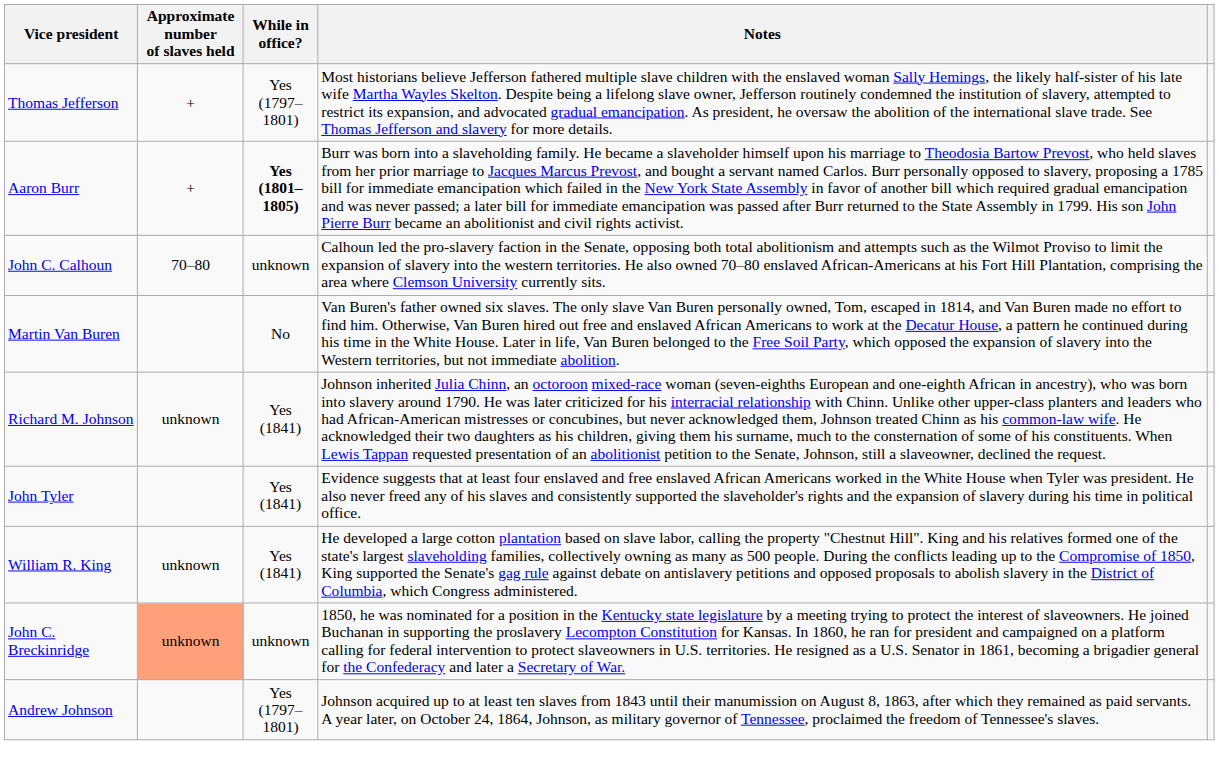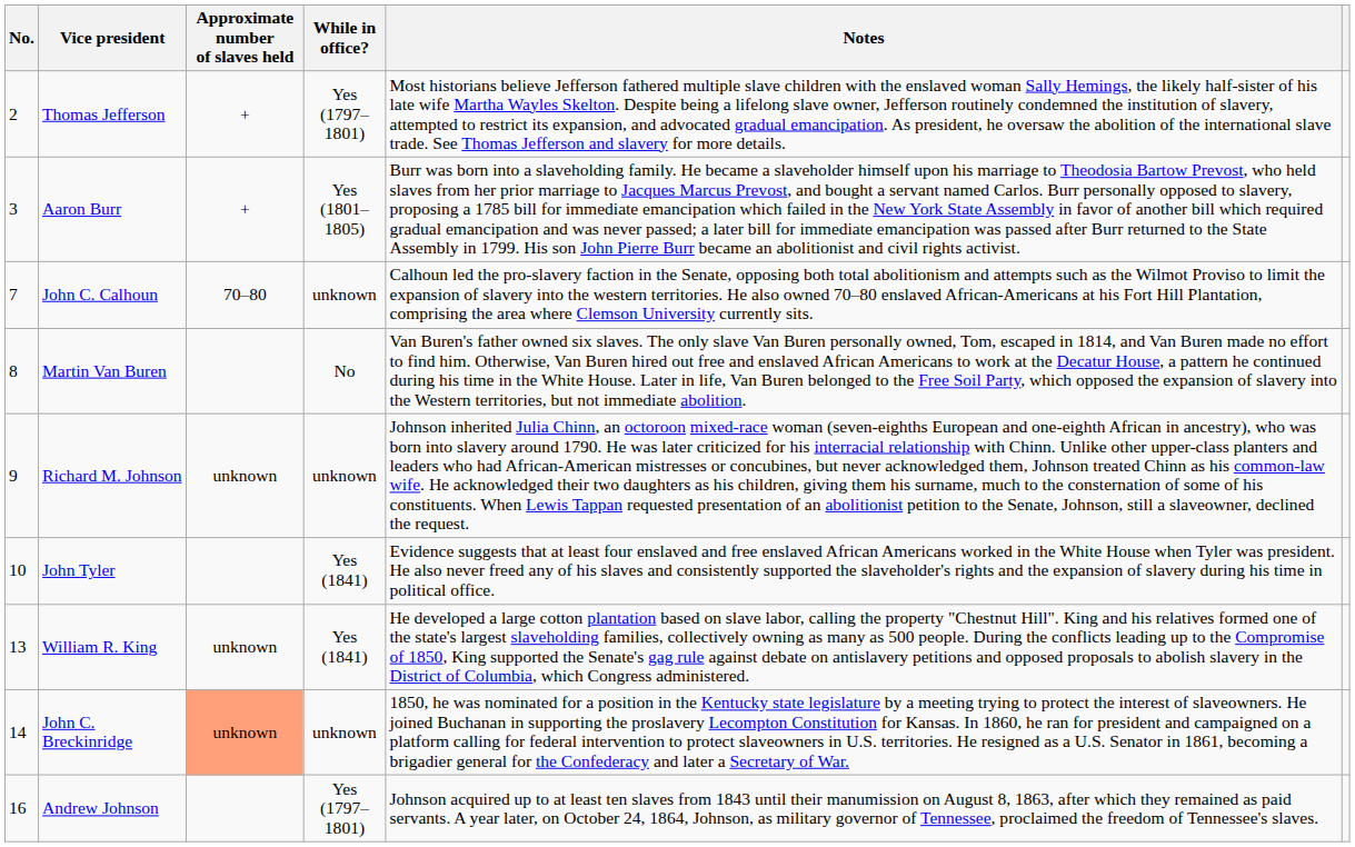 <table class="wikitable sortable">
 <tr>
+<th><abbr>No.</abbr></th>
 <th scope="col" width="130px">Vice president</th>
 <th>Approximate number<br>of slaves held</th>
 <th>While in office?</th>
 <th>Notes</th>
 <th></th>
 </tr>
 <tr>
+<td>2</td>
 <td><a href='#'>Thomas Jefferson</a></td>
 <td style="text-align:center">+</td>
 <td style="text-align:center">Yes (1797–1801)</td>
 <td>Most historians believe Jefferson fathered multiple slave children with the enslaved woman <a href='#'>Sally Hemings</a>, the likely half-sister of his late wife <a href='#'>Martha Wayles Skelton</a>.  Despite being a lifelong slave owner, Jefferson routinely condemned the institution of slavery, attempted to restrict its expansion, and advocated <a href='#'>gradual emancipation</a>.  As president, he oversaw the abolition of the international slave trade. See <a href='#'>Thomas Jefferson and slavery</a> for more details.</td>
 <td></td>
 </tr>
 <tr>
+<td>3</td>
 <td><a href='#'>Aaron Burr</a></td>
 <td style="text-align:center">+</td>
-<td style="text-align:center"><strong>Yes (1801–1805)</strong></td>
+<td style="text-align:center">Yes (1801–1805)</td>
 <td>Burr was born into a slaveholding family. He became a slaveholder himself upon his marriage to <a href='#'>Theodosia Bartow Prevost</a>, who held slaves from her prior marriage to <a href='#'>Jacques Marcus Prevost</a>, and bought a servant named Carlos. Burr personally opposed to slavery, proposing a 1785 bill for immediate emancipation which failed in the <a href='#'>New York State Assembly</a> in favor of another bill which required gradual emancipation and was never passed; a later bill for immediate emancipation was passed after Burr returned to the State Assembly in 1799. His son <a href='#'>John Pierre Burr</a> became an abolitionist and civil rights activist.</td>
 <td></td>
 </tr>
 <tr>
+<td>7</td>
 <td><a href='#'>John C. Calhoun</a></td>
 <td style="text-align:center">70–80</td>
 <td style="text-align:center">unknown</td>
 <td>Calhoun led the pro-slavery faction in the Senate, opposing both total abolitionism and attempts such as the Wilmot Proviso to limit the expansion of slavery into the western territories. He also owned 70–80 enslaved African-Americans at his Fort Hill Plantation, comprising the area where <a href='#'>Clemson University</a> currently sits.</td>
 <td></td>
 </tr>
 <tr>
+<td>8</td>
 <td><a href='#'>Martin Van Buren</a></td>
 <td style="text-align:center"></td>
 <td style="text-align:center">No</td>
 <td>Van Buren's father owned six slaves. The only slave Van Buren personally owned, Tom, escaped in 1814, and Van Buren made no effort to find him. Otherwise, Van Buren hired out free and enslaved African Americans to work at the <a href='#'>Decatur House</a>, a pattern he continued during his time in the White House. Later in life, Van Buren belonged to the <a href='#'>Free Soil Party</a>, which opposed the expansion of slavery into the Western territories, but not immediate <a href='#'>abolition</a>.</td>
 <td></td>
 </tr>
 <tr>
+<td>9</td>
 <td><a href='#'>Richard M. Johnson</a></td>
 <td style="text-align:center">unknown</td>
-<td style="text-align:center">Yes (1841)</td>
+<td style="text-align:center">unknown</td>
 <td>Johnson inherited <a href='#'>Julia Chinn</a>, an <a href='#'>octoroon</a> <a href='#'>mixed-race</a> woman (seven-eighths European and one-eighth African in ancestry), who was born into slavery around 1790. He was later criticized for his <a href='#'>interracial relationship</a> with Chinn. Unlike other upper-class planters and leaders who had African-American mistresses or concubines, but never acknowledged them, Johnson treated Chinn as his <a href='#'>common-law wife</a>. He acknowledged their two daughters as his children, giving them his surname, much to the consternation of some of his constituents. When <a href='#'>Lewis Tappan</a> requested presentation of an <a href='#'>abolitionist</a> petition to the Senate, Johnson, still a slaveowner, declined the request.</td>
 <td></td>
 </tr>
 <tr>
+<td>10</td>
 <td><a href='#'>John Tyler</a></td>
 <td style="text-align:center"></td>
 <td style="text-align:center">Yes (1841)</td>
 <td>Evidence suggests that at least four enslaved and free enslaved African Americans worked in the White House when Tyler was president. He also never freed any of his slaves and consistently supported the slaveholder's rights and the expansion of slavery during his time in political office.</td>
 <td></td>
 </tr>
 <tr>
+<td>13</td>
 <td><a href='#'>William R. King</a></td>
 <td style="text-align:center">unknown</td>
 <td style="text-align:center">Yes (1841)</td>
 <td>He developed a large cotton <a href='#'>plantation</a> based on slave labor, calling the property "Chestnut Hill". King and his relatives formed one of the state's largest <a href='#'>slaveholding</a> families, collectively owning as many as 500 people. During the conflicts leading up to the <a href='#'>Compromise of 1850</a>, King supported the Senate's <a href='#'>gag rule</a> against debate on antislavery petitions and opposed proposals to abolish slavery in the <a href='#'>District of Columbia</a>, which Congress administered.</td>
 <td></td>
 </tr>
 <tr>
+<td>14</td>
 <td><a href='#'>John C. Breckinridge</a></td>
 <td style="background: lightsalmon; text-align:center">unknown</td>
 <td style="text-align:center">unknown</td>
 <td>1850, he was nominated for a position in the <a href='#'>Kentucky state legislature</a> by a meeting trying to protect the interest of slaveowners. He joined Buchanan in supporting the proslavery <a href='#'>Lecompton Constitution</a> for Kansas. In 1860, he ran for president and campaigned on a platform calling for federal intervention to protect slaveowners in U.S. territories. He resigned as a U.S. Senator in 1861, becoming a brigadier general for <a href='#'>the Confederacy</a> and later a <a href='#'>Secretary of War.</a></td>
 <td></td>
 </tr>
 <tr>
+<td>16</td>
 <td><a href='#'>Andrew Johnson</a></td>
 <td style="text-align:center"></td>
 <td style="text-align:center">Yes (1797–1801)</td>
 <td>Johnson acquired up to at least ten slaves from 1843 until their manumission on August 8, 1863, after which they remained as paid servants. A year later, on October 24, 1864, Johnson, as military governor of <a href='#'>Tennessee</a>, proclaimed the freedom of Tennessee's slaves.</td>
 <td></td>
 </tr>
 </table>
